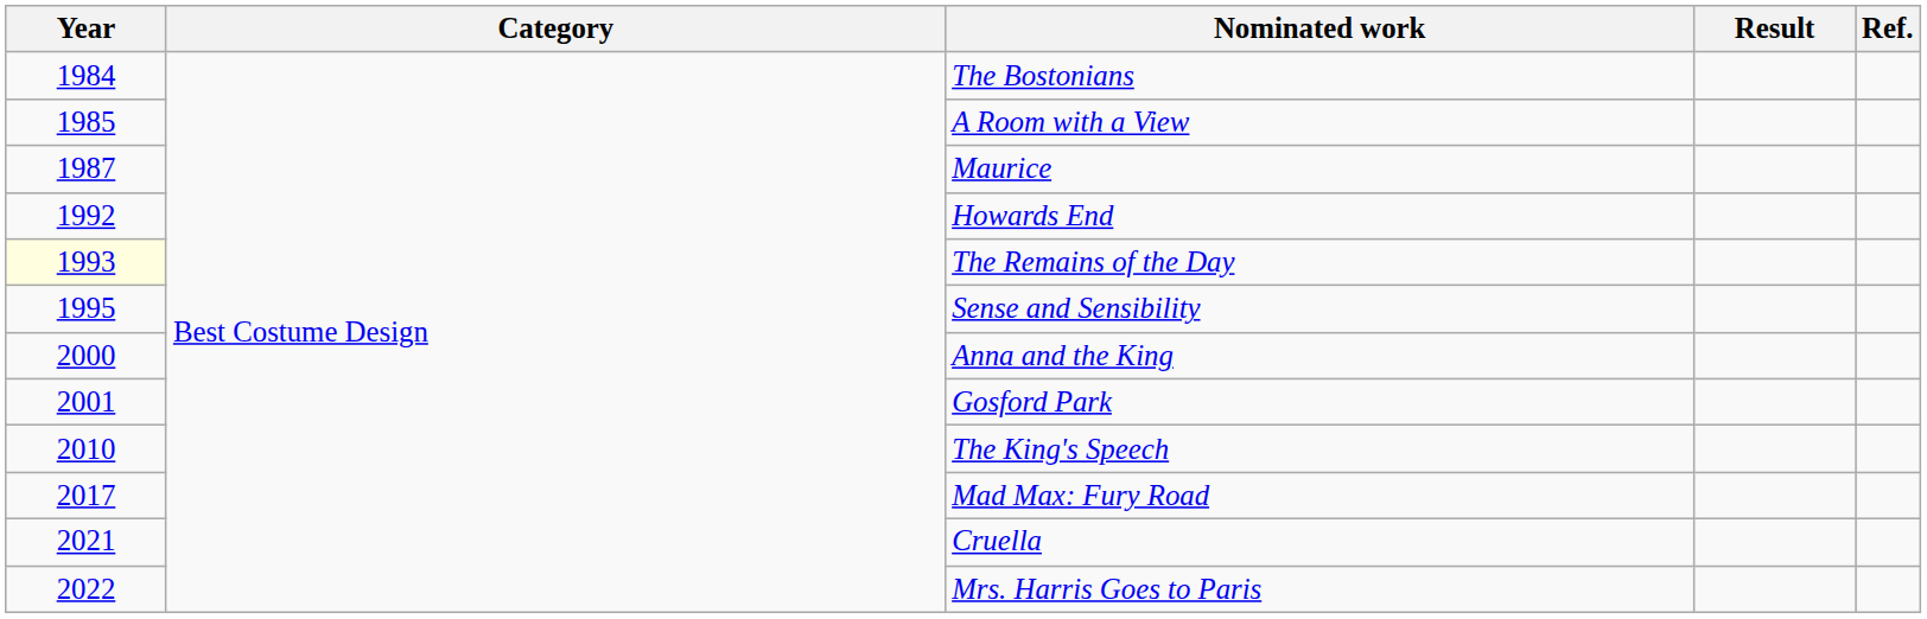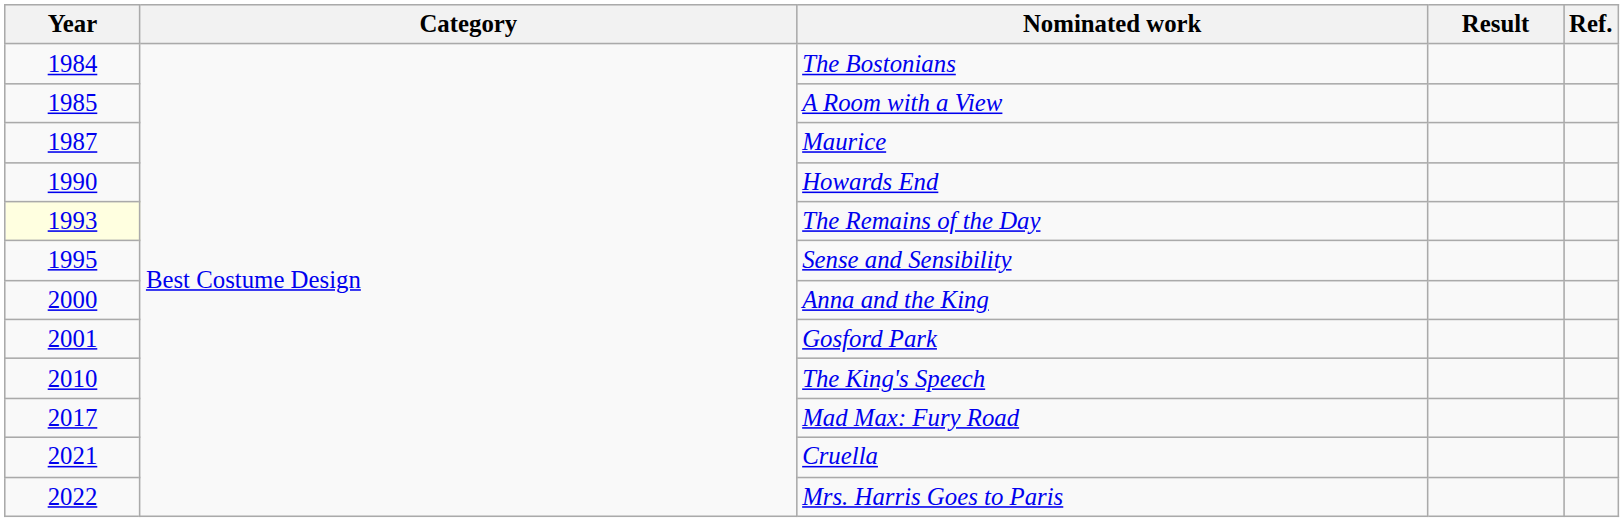 <table class=wikitable>
 <tr>
 <th scope="col" style="width:5em;">Year</th>
 <th scope="col" style="width:26em;">Category</th>
 <th scope="col" style="width:25em;">Nominated work</th>
 <th scope="col" style="width:5em;">Result</th>
 <th>Ref.</th>
 </tr>
 <tr>
 <td style="text-align:center;"><a href='#'>1984</a></td>
 <td rowspan="12"><a href='#'>Best Costume Design</a></td>
 <td><em><a href='#'>The Bostonians</a></em></td>
 <td></td>
 <td style="text-align:center;"></td>
 </tr>
 <tr>
 <td style="text-align:center;"><a href='#'>1985</a></td>
 <td><em><a href='#'>A Room with a View</a></em></td>
 <td></td>
 <td style="text-align:center;"></td>
 </tr>
 <tr>
 <td style="text-align:center;"><a href='#'>1987</a></td>
 <td><em><a href='#'>Maurice</a></em></td>
 <td></td>
 <td style="text-align:center;"></td>
 </tr>
 <tr>
-<td style="text-align:center;"><a href='#'>1992</a></td>
+<td style="text-align:center;"><a href='#'>1990</a></td>
 <td><em><a href='#'>Howards End</a></em></td>
 <td></td>
 <td style="text-align:center;"></td>
 </tr>
 <tr>
 <td style="background: lightyellow; text-align:center;"><a href='#'>1993</a></td>
 <td><em><a href='#'>The Remains of the Day</a></em></td>
 <td></td>
 <td style="text-align:center;"></td>
 </tr>
 <tr>
 <td style="text-align:center;"><a href='#'>1995</a></td>
 <td><em><a href='#'>Sense and Sensibility</a></em></td>
 <td></td>
 <td style="text-align:center;"></td>
 </tr>
 <tr>
 <td style="text-align:center;"><a href='#'>2000</a></td>
 <td><em><a href='#'>Anna and the King</a></em></td>
 <td></td>
 <td style="text-align:center;"></td>
 </tr>
 <tr>
 <td style="text-align:center;"><a href='#'>2001</a></td>
 <td><em><a href='#'>Gosford Park</a></em></td>
 <td></td>
 <td style="text-align:center;"></td>
 </tr>
 <tr>
 <td style="text-align:center;"><a href='#'>2010</a></td>
 <td><em><a href='#'>The King's Speech</a></em></td>
 <td></td>
 <td style="text-align:center;"></td>
 </tr>
 <tr>
 <td style="text-align:center;"><a href='#'>2017</a></td>
 <td><em><a href='#'>Mad Max: Fury Road</a></em></td>
 <td></td>
 <td style="text-align:center;"></td>
 </tr>
 <tr>
 <td style="text-align:center;"><a href='#'>2021</a></td>
 <td><em><a href='#'>Cruella</a></em></td>
 <td></td>
 <td style="text-align:center;"></td>
 </tr>
 <tr>
 <td style="text-align:center;"><a href='#'>2022</a></td>
 <td><em><a href='#'>Mrs. Harris Goes to Paris</a></em></td>
 <td></td>
 <td style="text-align:center;"></td>
 </tr>
 </table>
